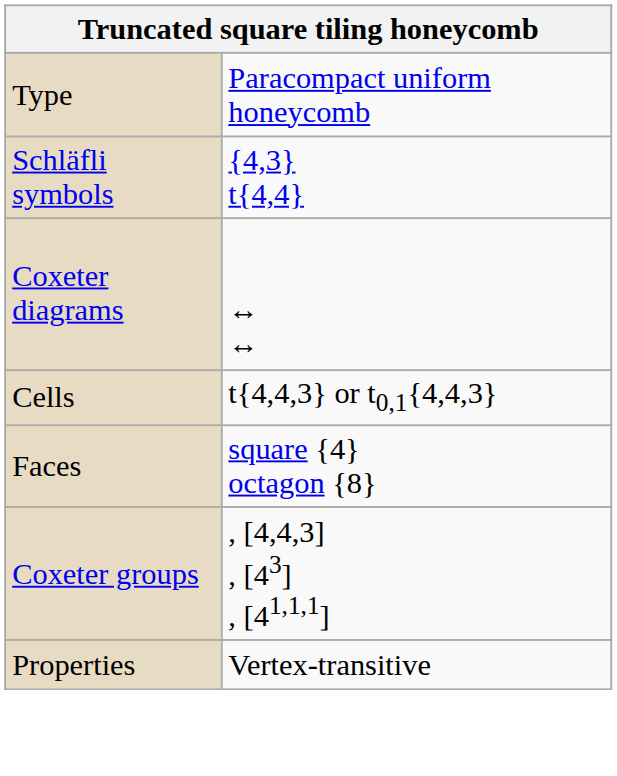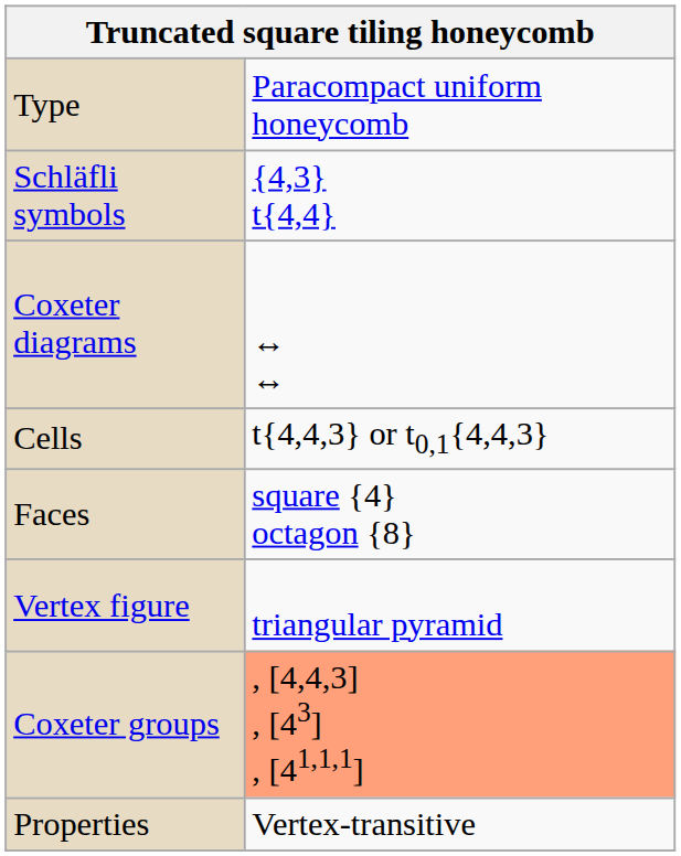 <table class="wikitable" align="right" style="margin-left:10px" width="320">
 <tr>
 <th bgcolor=#e7dcc3 colspan=2>Truncated square tiling honeycomb</th>
 </tr>
 <tr>
 <td bgcolor=#e7dcc3>Type</td>
 <td><a href='#'>Paracompact uniform honeycomb</a></td>
 </tr>
 <tr>
 <td bgcolor=#e7dcc3><a href='#'>Schläfli symbols</a></td>
 <td><a href='#'>{4,3}</a> <br><a href='#'>t{4,4}</a></td>
 </tr>
 <tr>
 <td bgcolor=#e7dcc3><a href='#'>Coxeter diagrams</a></td>
 <td><br><br> ↔ <br> ↔ </td>
 </tr>
 <tr>
 <td bgcolor=#e7dcc3>Cells</td>
 <td>t{4,4,3} or t<sub>0,1</sub>{4,4,3}</td>
 </tr>
 <tr>
 <td bgcolor=#e7dcc3>Faces</td>
 <td><a href='#'>square</a> {4}<br><a href='#'>octagon</a> {8}</td>
 </tr>
 <tr>
+<td bgcolor=#e7dcc3><a href='#'>Vertex figure</a></td>
+<td><br><a href='#'>triangular pyramid</a></td>
+</tr>
+<tr>
 <td bgcolor=#e7dcc3><a href='#'>Coxeter groups</a></td>
-<td>, [4,4,3]<br>, [4<sup>3</sup>]<br>, [4<sup>1,1,1</sup>]</td>
+<td style="background: lightsalmon;">, [4,4,3]<br>, [4<sup>3</sup>]<br>, [4<sup>1,1,1</sup>]</td>
 </tr>
 <tr>
 <td bgcolor=#e7dcc3>Properties</td>
 <td>Vertex-transitive</td>
 </tr>
 </table>
